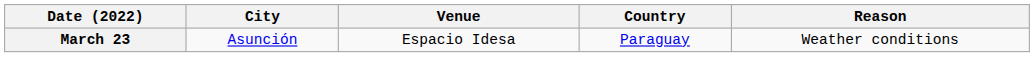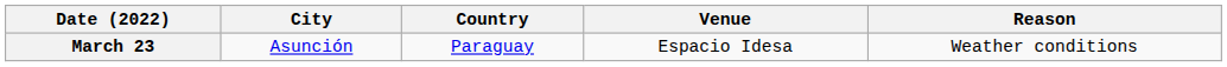 <table class="wikitable plainrowheaders" style="text-align:center;">
 <tr>
 <th scope="col" style="width:12em;">Date (2022)</th>
 <th scope="col" style="width:10em;">City</th>
+<th scope="col" style="width:10em;">Country</th>
 <th scope="col" style="width:16em;">Venue</th>
-<th scope="col" style="width:10em;">Country</th>
 <th scope="col" style="width:20em;">Reason</th>
 </tr>
 <tr>
 <th scope="row">March 23 </th>
 <td><a href='#'>Asunción</a></td>
+<td><a href='#'>Paraguay</a></td>
 <td>Espacio Idesa</td>
-<td><a href='#'>Paraguay</a></td>
 <td>Weather conditions</td>
 </tr>
 </table>
